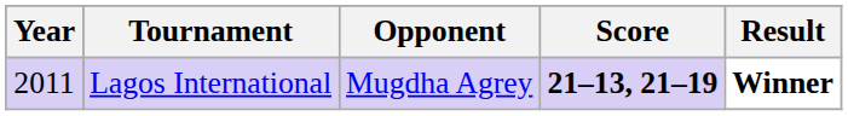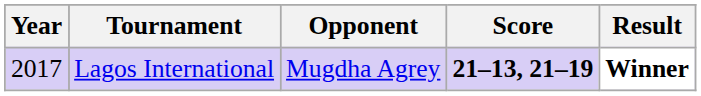 <table class="sortable wikitable" style="font-size: 90%;">
 <tr>
 <th>Year</th>
 <th>Tournament</th>
 <th>Opponent</th>
 <th>Score</th>
 <th>Result</th>
 </tr>
 <tr style="background:#D8CEF6">
-<td align="center">2011</td>
+<td align="center">2017</td>
 <td align="left"><a href='#'>Lagos International</a></td>
 <td align="left"> <a href='#'>Mugdha Agrey</a></td>
 <td align="left"><strong>21–13, 21–19</strong></td>
 <td style="text-align:left; background:white"> <strong>Winner</strong></td>
 </tr>
 </table>
